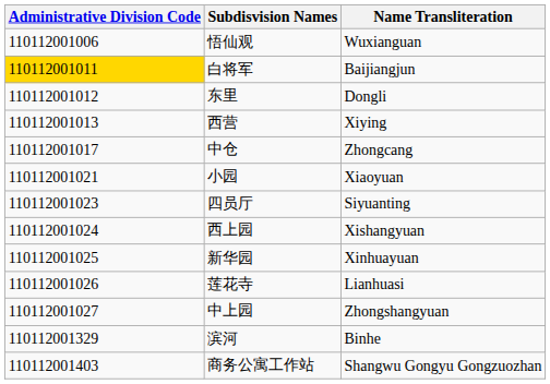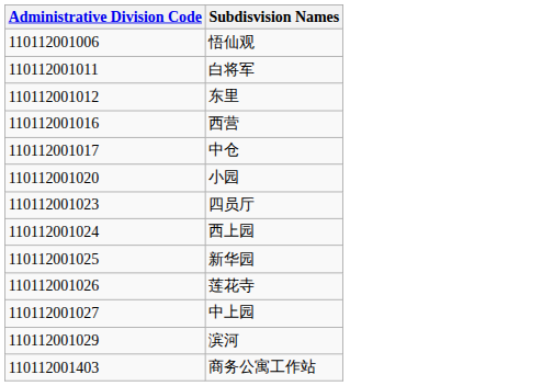 <table class="wikitable sortable">
 <tr>
 <th><a href='#'>Administrative Division Code</a></th>
 <th>Subdisvision Names</th>
-<th>Name Transliteration</th>
 </tr>
 <tr>
 <td>110112001006</td>
 <td>悟仙观</td>
-<td>Wuxianguan</td>
 </tr>
 <tr>
-<td style="background: gold;">110112001011</td>
+<td>110112001011</td>
 <td>白将军</td>
-<td>Baijiangjun</td>
 </tr>
 <tr>
 <td>110112001012</td>
 <td>东里</td>
-<td>Dongli</td>
 </tr>
 <tr>
-<td>110112001013</td>
+<td>110112001016</td>
 <td>西营</td>
-<td>Xiying</td>
 </tr>
 <tr>
 <td>110112001017</td>
 <td>中仓</td>
-<td>Zhongcang</td>
 </tr>
 <tr>
-<td>110112001021</td>
+<td>110112001020</td>
 <td>小园</td>
-<td>Xiaoyuan</td>
 </tr>
 <tr>
 <td>110112001023</td>
 <td>四员厅</td>
-<td>Siyuanting</td>
 </tr>
 <tr>
 <td>110112001024</td>
 <td>西上园</td>
-<td>Xishangyuan</td>
 </tr>
 <tr>
 <td>110112001025</td>
 <td>新华园</td>
-<td>Xinhuayuan</td>
 </tr>
 <tr>
 <td>110112001026</td>
 <td>莲花寺</td>
-<td>Lianhuasi</td>
 </tr>
 <tr>
 <td>110112001027</td>
 <td>中上园</td>
-<td>Zhongshangyuan</td>
 </tr>
 <tr>
-<td>110112001329</td>
+<td>110112001029</td>
 <td>滨河</td>
-<td>Binhe</td>
 </tr>
 <tr>
 <td>110112001403</td>
 <td>商务公寓工作站</td>
-<td>Shangwu Gongyu Gongzuozhan</td>
 </tr>
 </table>
